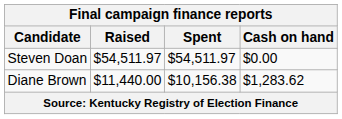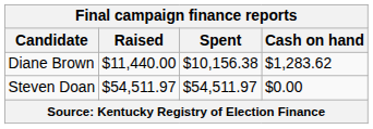 <table class="wikitable sortable">
 <tr>
 <th colspan=4>Final campaign finance reports</th>
 </tr>
 <tr style="text-align:center;">
 <th>Candidate</th>
 <th>Raised</th>
 <th>Spent</th>
 <th>Cash on hand</th>
 </tr>
 <tr>
+<td>Diane Brown</td>
+<td>$11,440.00</td>
+<td>$10,156.38</td>
+<td>$1,283.62</td>
+</tr>
+<tr>
 <td>Steven Doan</td>
 <td>$54,511.97</td>
 <td>$54,511.97</td>
 <td>$0.00</td>
 </tr>
 <tr>
-<td>Diane Brown</td>
-<td>$11,440.00</td>
-<td>$10,156.38</td>
-<td>$1,283.62</td>
-</tr>
-<tr>
 <th colspan="4"><small>Source: Kentucky Registry of Election Finance</small></th>
 </tr>
 </table>
